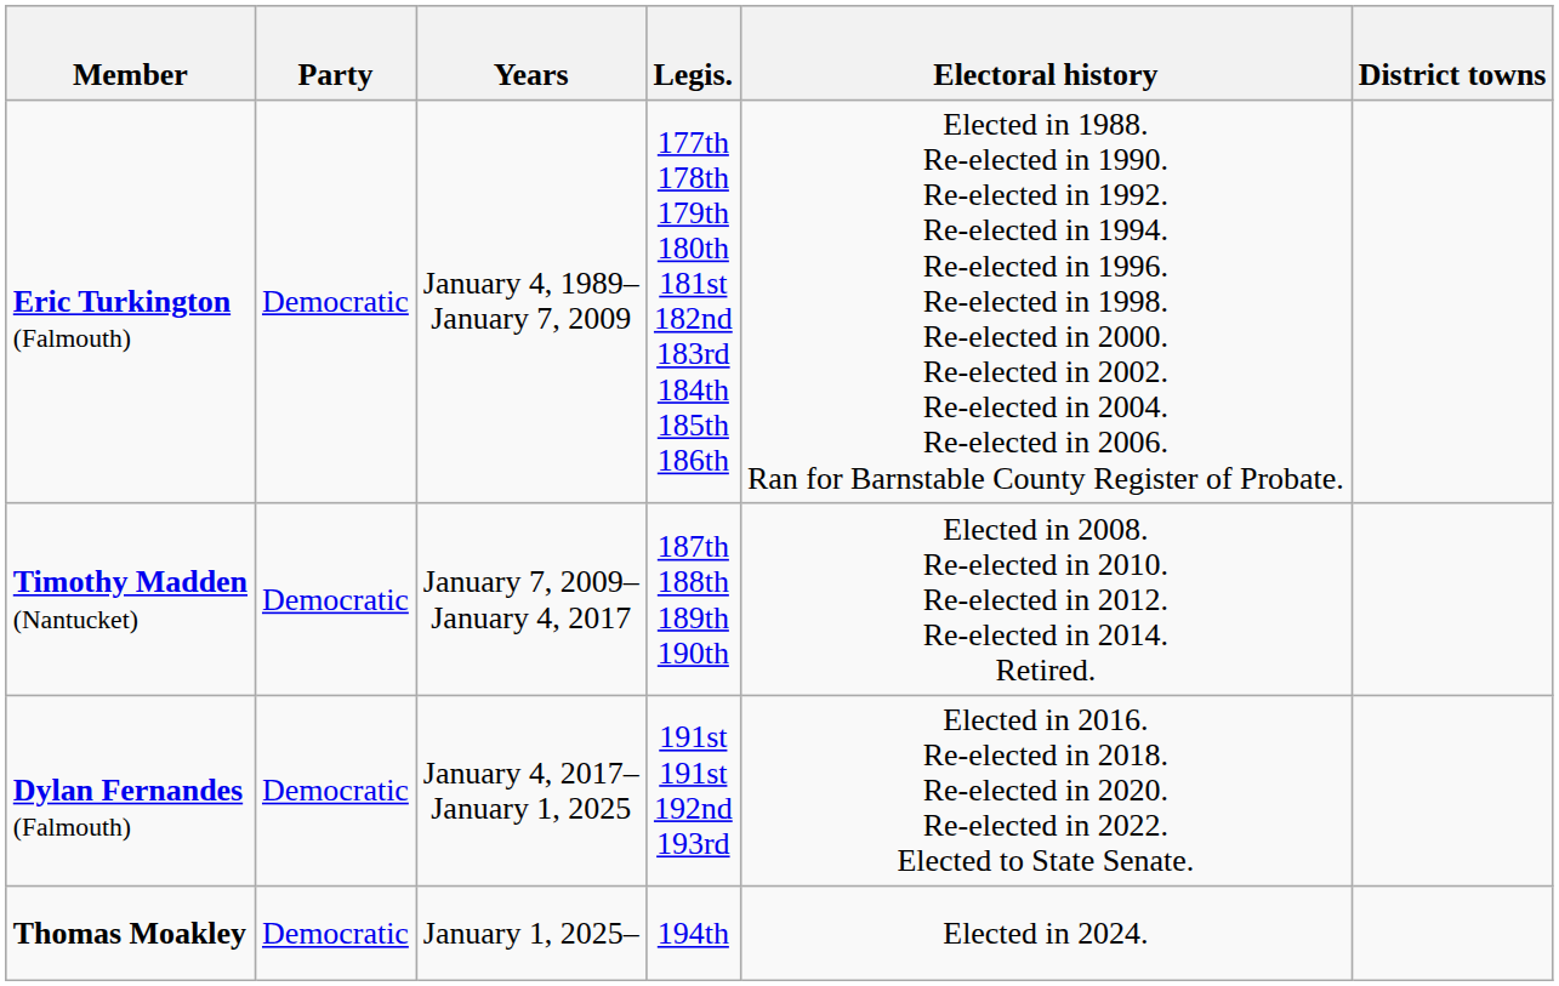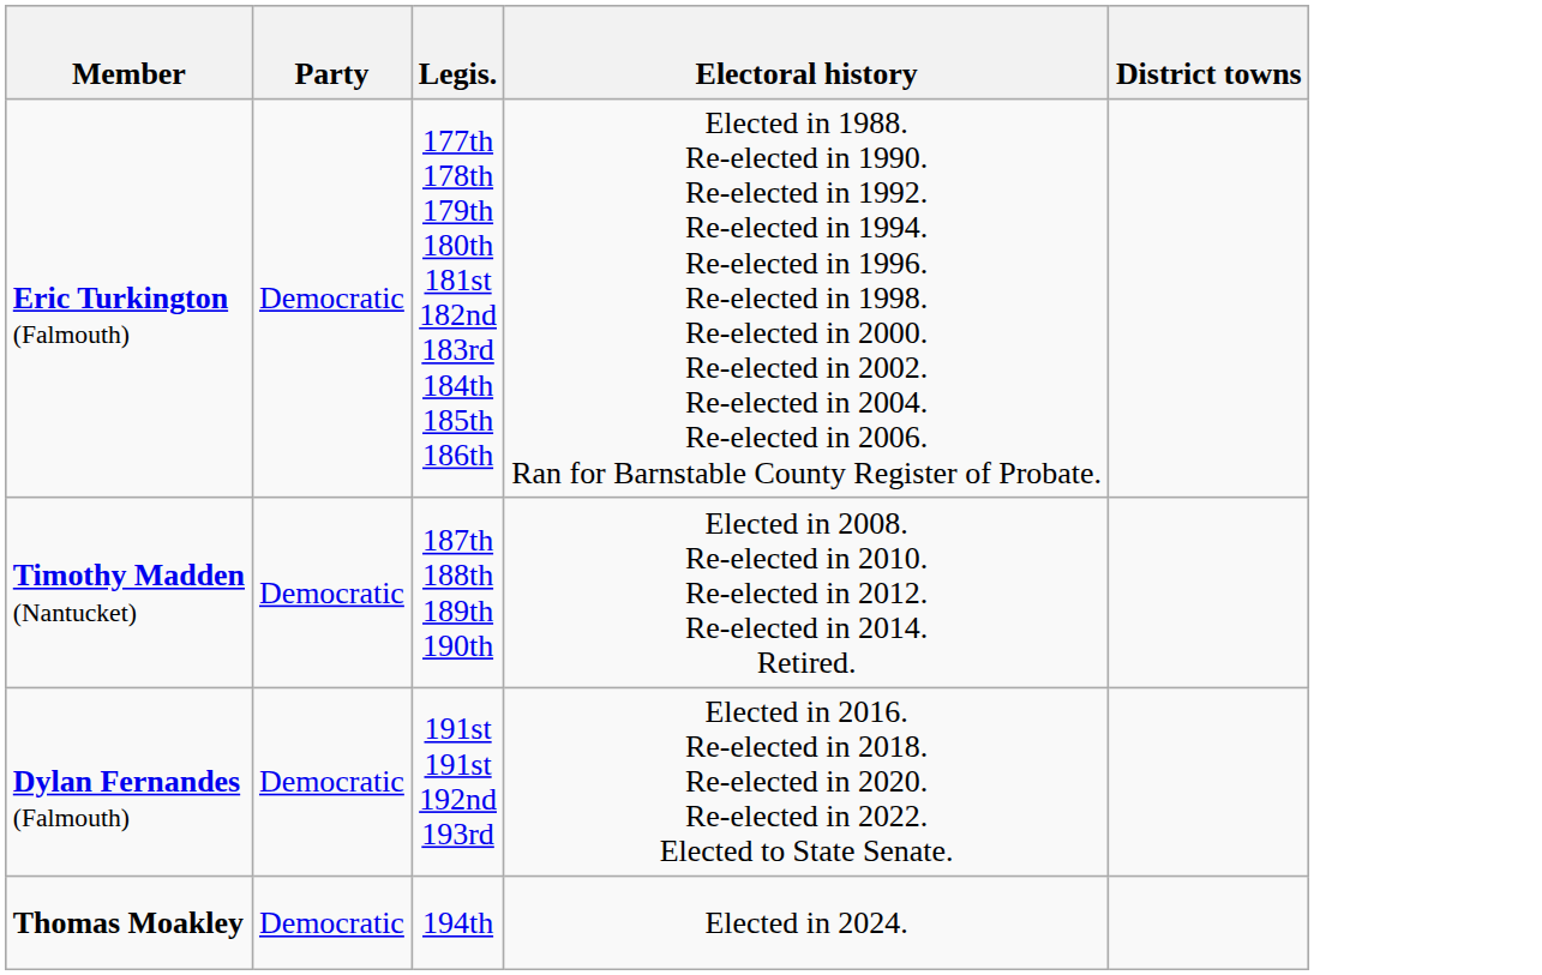 <table class=wikitable style="text-align:center">
 <tr style="height:3em" valign=bottom>
 <th>Member</th>
 <th>Party</th>
-<th>Years</th>
 <th>Legis.</th>
 <th>Electoral history</th>
 <th>District towns</th>
 </tr>
 <tr style="height:3em">
 <td align=left><br><strong><a href='#'>Eric Turkington</a></strong><br><small>(Falmouth)</small></td>
 <td><a href='#'>Democratic</a></td>
-<td nowrap>January 4, 1989–<br>January 7, 2009</td>
 <td><a href='#'>177th</a><br><a href='#'>178th</a><br><a href='#'>179th</a><br><a href='#'>180th</a><br><a href='#'>181st</a><br><a href='#'>182nd</a><br><a href='#'>183rd</a><br><a href='#'>184th</a><br><a href='#'>185th</a><br><a href='#'>186th</a></td>
 <td>Elected in 1988.<br>Re-elected in 1990.<br>Re-elected in 1992.<br>Re-elected in 1994.<br>Re-elected in 1996.<br>Re-elected in 1998.<br>Re-elected in 2000.<br>Re-elected in 2002.<br>Re-elected in 2004.<br>Re-elected in 2006.<br>Ran for Barnstable County Register of Probate.</td>
 <td></td>
 </tr>
 <tr style="height:3em">
 <td align=left><strong><a href='#'>Timothy Madden</a></strong><br><small>(Nantucket)</small></td>
 <td><a href='#'>Democratic</a></td>
-<td nowrap>January 7, 2009–<br>January 4, 2017</td>
 <td><a href='#'>187th</a><br><a href='#'>188th</a><br><a href='#'>189th</a><br><a href='#'>190th</a></td>
 <td>Elected in 2008.<br>Re-elected in 2010.<br>Re-elected in 2012.<br>Re-elected in 2014.<br>Retired.</td>
 <td></td>
 </tr>
 <tr style="height:3em">
 <td align=left><br><strong><a href='#'>Dylan Fernandes</a></strong><br><small>(Falmouth)</small></td>
 <td><a href='#'>Democratic</a></td>
-<td nowrap>January 4, 2017–<br>January 1, 2025</td>
 <td><a href='#'>191st</a><br><a href='#'>191st</a><br><a href='#'>192nd</a><br><a href='#'>193rd</a></td>
 <td>Elected in 2016.<br>Re-elected in 2018.<br>Re-elected in 2020.<br>Re-elected in 2022.<br>Elected to State Senate.</td>
 <td></td>
 </tr>
 <tr style="height:3em">
 <td align=left><strong>Thomas Moakley</strong><br><small></small></td>
 <td><a href='#'>Democratic</a></td>
-<td nowrap>January 1, 2025–<br></td>
 <td><a href='#'>194th</a></td>
 <td>Elected in 2024.</td>
 <td></td>
 </tr>
 </table>
